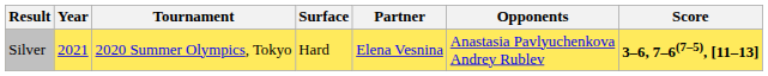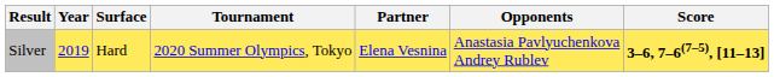 <table class="wikitable">
 <tr>
 <th>Result</th>
 <th>Year</th>
+<th>Surface</th>
 <th>Tournament</th>
-<th>Surface</th>
 <th>Partner</th>
 <th>Opponents</th>
 <th>Score</th>
 </tr>
 <tr bgcolor=FFEA5C>
 <td bgcolor=silver>Silver</td>
-<td><a href='#'>2021</a></td>
+<td><a href='#'>2019</a></td>
+<td>Hard</td>
 <td><a href='#'>2020 Summer Olympics</a>, Tokyo</td>
-<td>Hard</td>
 <td> <a href='#'>Elena Vesnina</a></td>
 <td> <a href='#'>Anastasia Pavlyuchenkova</a> <br>  <a href='#'>Andrey Rublev</a></td>
 <td><strong>3–6, 7–6<sup>(7–5)</sup>, [11–13]</strong></td>
 </tr>
 </table>
